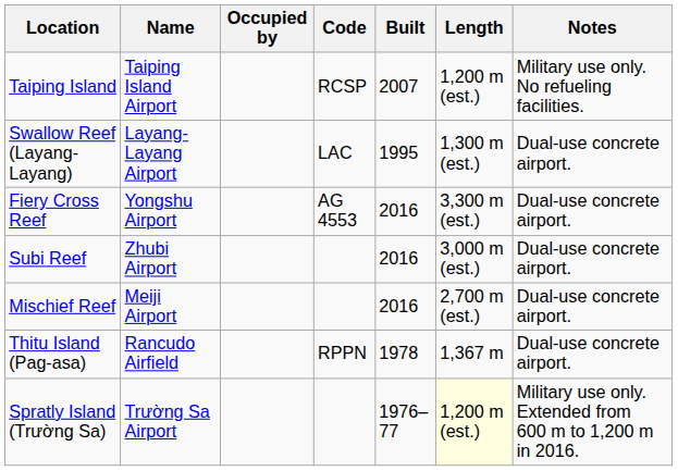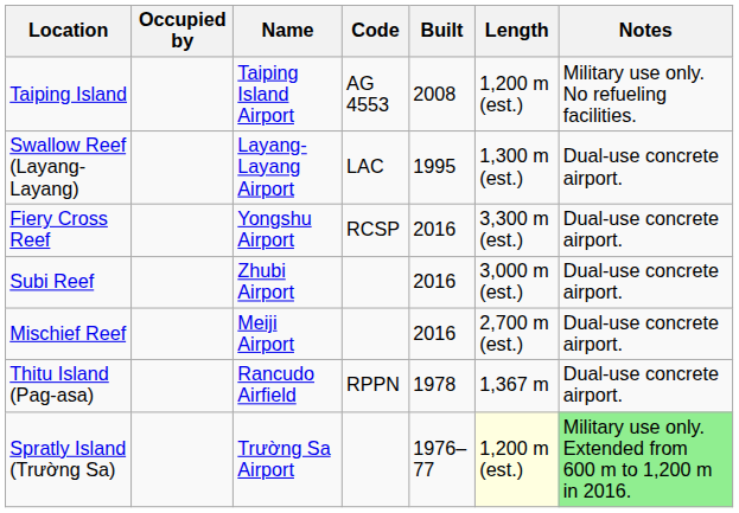 <table class="wikitable">
 <tr>
 <th>Location</th>
+<th>Occupied by</th>
 <th>Name</th>
-<th>Occupied by</th>
 <th>Code</th>
 <th>Built</th>
 <th>Length</th>
 <th>Notes</th>
 </tr>
 <tr>
 <td><a href='#'>Taiping Island</a></td>
+<td></td>
 <td><a href='#'>Taiping Island Airport</a></td>
-<td></td>
-<td>RCSP</td>
-<td>2007</td>
+<td>AG 4553</td>
+<td>2008</td>
 <td>1,200 m (est.)</td>
 <td>Military use only. No refueling facilities.</td>
 </tr>
 <tr>
 <td><a href='#'>Swallow Reef</a> (Layang-Layang)</td>
+<td></td>
 <td><a href='#'>Layang-Layang Airport</a></td>
-<td></td>
 <td>LAC</td>
 <td>1995</td>
 <td>1,300 m (est.)</td>
 <td>Dual-use concrete airport.</td>
 </tr>
 <tr>
 <td><a href='#'>Fiery Cross Reef</a></td>
+<td></td>
 <td><a href='#'>Yongshu Airport</a></td>
-<td></td>
-<td>AG 4553</td>
+<td>RCSP</td>
 <td>2016</td>
 <td>3,300 m (est.)</td>
 <td>Dual-use concrete airport.</td>
 </tr>
 <tr>
 <td><a href='#'>Subi Reef</a></td>
+<td></td>
 <td><a href='#'>Zhubi Airport</a></td>
-<td></td>
 <td></td>
 <td>2016</td>
 <td>3,000 m (est.)</td>
 <td>Dual-use concrete airport.</td>
 </tr>
 <tr>
 <td><a href='#'>Mischief Reef</a></td>
+<td></td>
 <td><a href='#'>Meiji Airport</a></td>
-<td></td>
 <td></td>
 <td>2016</td>
 <td>2,700 m (est.)</td>
 <td>Dual-use concrete airport.</td>
 </tr>
 <tr>
 <td><a href='#'>Thitu Island</a> (Pag-asa)</td>
+<td></td>
 <td><a href='#'>Rancudo Airfield</a></td>
-<td></td>
 <td>RPPN</td>
 <td>1978</td>
 <td>1,367 m</td>
 <td>Dual-use concrete airport.</td>
 </tr>
 <tr>
 <td><a href='#'>Spratly Island</a> (Trường Sa)</td>
+<td></td>
 <td><a href='#'>Trường Sa Airport</a></td>
-<td></td>
 <td></td>
 <td>1976–77</td>
 <td style="background: lightyellow;">1,200 m (est.)</td>
-<td>Military use only. Extended from 600 m to 1,200 m in 2016.</td>
+<td style="background: lightgreen;">Military use only. Extended from 600 m to 1,200 m in 2016.</td>
 </tr>
 </table>
